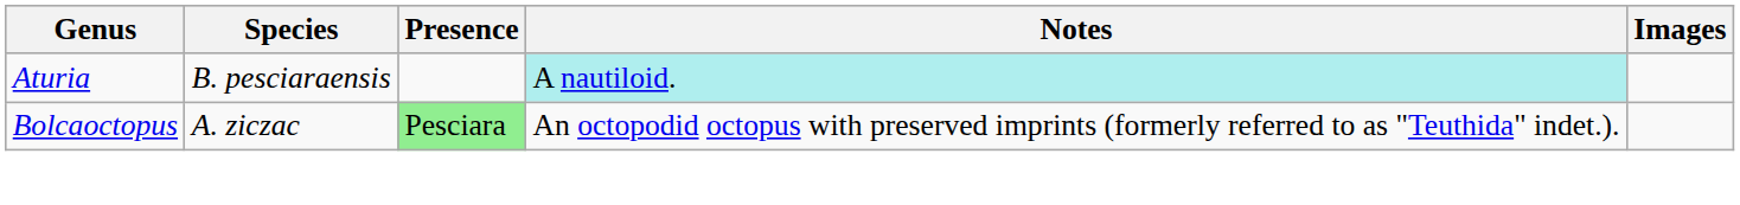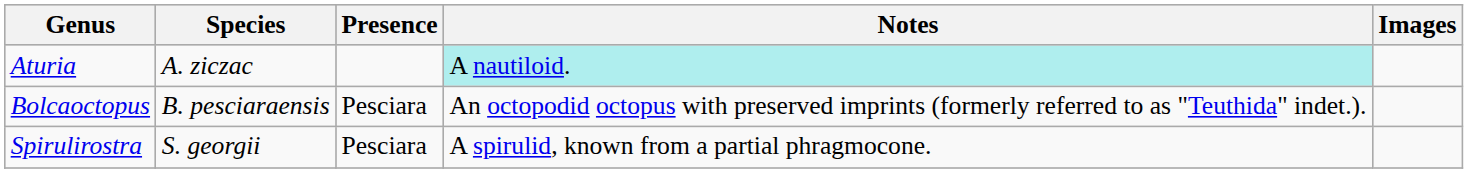 <table class="wikitable" align="center">
 <tr>
 <th>Genus</th>
 <th>Species</th>
 <th>Presence</th>
 <th>Notes</th>
 <th>Images</th>
 </tr>
 <tr>
 <td><em><a href='#'>Aturia</a></em></td>
-<td><em>B. pesciaraensis</em></td>
+<td><em>A. ziczac</em></td>
 <td></td>
 <td style="background: paleturquoise;">A <a href='#'>nautiloid</a>.</td>
 <td></td>
 </tr>
 <tr>
 <td><em><a href='#'>Bolcaoctopus</a></em></td>
-<td><em>A. ziczac</em></td>
-<td style="background: lightgreen;">Pesciara</td>
+<td><em>B. pesciaraensis</em></td>
+<td>Pesciara</td>
 <td>An <a href='#'>octopodid</a> <a href='#'>octopus</a> with preserved imprints (formerly referred to as "<a href='#'>Teuthida</a>" indet.).</td>
 <td></td>
 </tr>
+<tr>
+<td><em><a href='#'>Spirulirostra</a></em></td>
+<td><em>S. georgii</em></td>
+<td>Pesciara</td>
+<td>A <a href='#'>spirulid</a>, known from a partial phragmocone.</td>
+<td></td>
+</tr>
 </table>
